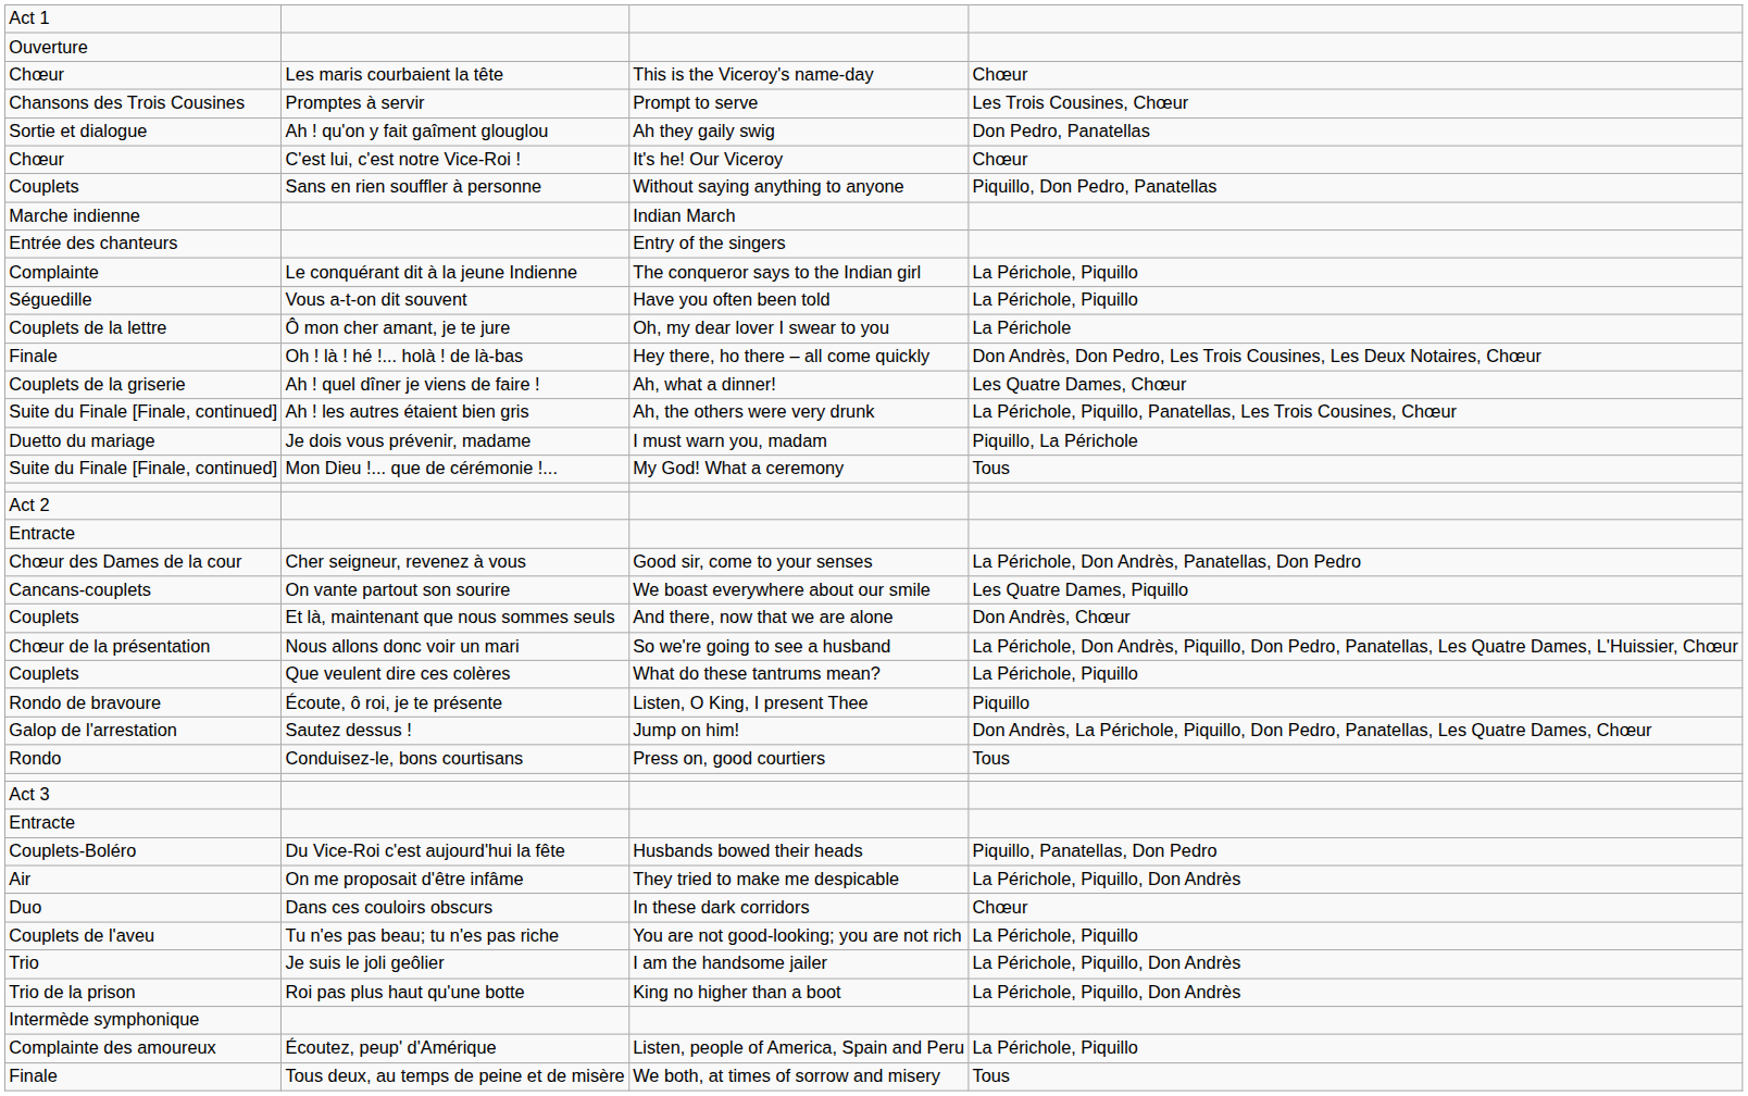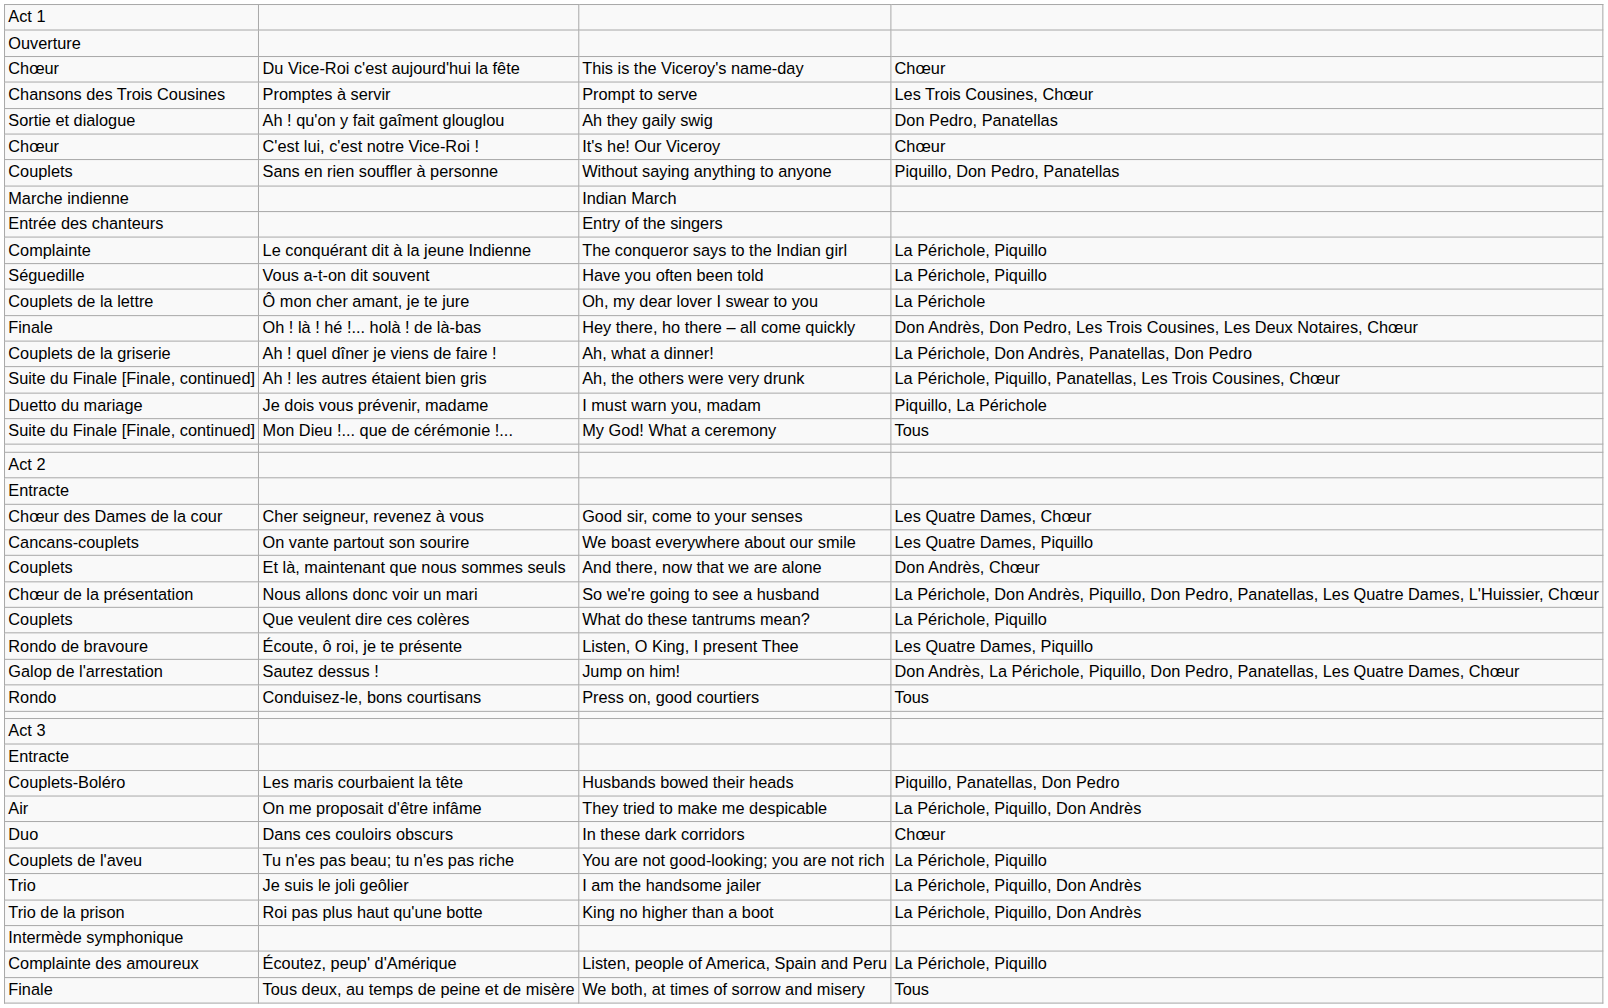 <table class="wikitable sortable plainrowheaders" style="text-align: left; margin-right: 0;">
 <tr>
 <td>Act 1</td>
 <td></td>
 <td></td>
 <td></td>
 </tr>
 <tr>
 <td>Ouverture</td>
 <td></td>
 <td></td>
 <td></td>
 </tr>
 <tr>
 <td>Chœur</td>
-<td>Les maris courbaient la tête</td>
+<td>Du Vice-Roi c'est aujourd'hui la fête</td>
 <td>This is the Viceroy's name-day</td>
 <td>Chœur</td>
 </tr>
 <tr>
 <td>Chansons des Trois Cousines</td>
 <td>Promptes à servir</td>
 <td>Prompt to serve</td>
 <td>Les Trois Cousines, Chœur</td>
 </tr>
 <tr>
 <td>Sortie et dialogue</td>
 <td>Ah ! qu'on y fait gaîment glouglou</td>
 <td>Ah they gaily swig</td>
 <td>Don Pedro, Panatellas</td>
 </tr>
 <tr>
 <td>Chœur</td>
 <td>C'est lui, c'est notre Vice-Roi !</td>
 <td>It's he! Our Viceroy</td>
 <td>Chœur</td>
 </tr>
 <tr>
 <td>Couplets</td>
 <td>Sans en rien souffler à personne</td>
 <td>Without saying anything to anyone</td>
 <td>Piquillo, Don Pedro, Panatellas</td>
 </tr>
 <tr>
 <td>Marche indienne</td>
 <td></td>
 <td>Indian March</td>
 <td></td>
 </tr>
 <tr>
 <td>Entrée des chanteurs</td>
 <td></td>
 <td>Entry of the singers</td>
 <td></td>
 </tr>
 <tr>
 <td>Complainte</td>
 <td>Le conquérant dit à la jeune Indienne</td>
 <td>The conqueror says to the Indian girl</td>
 <td>La Périchole, Piquillo</td>
 </tr>
 <tr>
 <td>Séguedille</td>
 <td>Vous a-t-on dit souvent</td>
 <td>Have you often been told</td>
 <td>La Périchole, Piquillo</td>
 </tr>
 <tr>
 <td>Couplets de la lettre</td>
 <td>Ô mon cher amant, je te jure</td>
 <td>Oh, my dear lover I swear to you</td>
 <td>La Périchole</td>
 </tr>
 <tr>
 <td>Finale</td>
 <td>Oh ! là ! hé !... holà ! de là-bas</td>
 <td>Hey there, ho there – all come quickly</td>
 <td>Don Andrès, Don Pedro, Les Trois Cousines, Les Deux Notaires, Chœur</td>
 </tr>
 <tr>
 <td>Couplets de la griserie</td>
 <td>Ah ! quel dîner je viens de faire !</td>
 <td>Ah, what a dinner!</td>
-<td>Les Quatre Dames, Chœur</td>
+<td>La Périchole, Don Andrès, Panatellas, Don Pedro</td>
 </tr>
 <tr>
 <td>Suite du Finale [Finale, continued]</td>
 <td>Ah ! les autres étaient bien gris</td>
 <td>Ah, the others were very drunk</td>
 <td>La Périchole, Piquillo, Panatellas, Les Trois Cousines, Chœur</td>
 </tr>
 <tr>
 <td>Duetto du mariage</td>
 <td>Je dois vous prévenir, madame</td>
 <td>I must warn you, madam</td>
 <td>Piquillo, La Périchole</td>
 </tr>
 <tr>
 <td>Suite du Finale  [Finale, continued]</td>
 <td>Mon Dieu !... que de cérémonie !...</td>
 <td>My God! What a ceremony</td>
 <td>Tous</td>
 </tr>
 <tr>
 <td></td>
 <td></td>
 <td></td>
 <td></td>
 </tr>
 <tr>
 <td>Act 2</td>
 <td></td>
 <td></td>
 <td></td>
 </tr>
 <tr>
 <td>Entracte</td>
 <td></td>
 <td></td>
 <td></td>
 </tr>
 <tr>
 <td>Chœur des Dames de la cour</td>
 <td>Cher seigneur, revenez à vous</td>
 <td>Good sir, come to your senses</td>
-<td>La Périchole, Don Andrès, Panatellas, Don Pedro</td>
+<td>Les Quatre Dames, Chœur</td>
 </tr>
 <tr>
 <td>Cancans-couplets</td>
 <td>On vante partout son sourire</td>
 <td>We boast everywhere about our smile</td>
 <td>Les Quatre Dames, Piquillo</td>
 </tr>
 <tr>
 <td>Couplets</td>
 <td>Et là, maintenant que nous sommes seuls</td>
 <td>And there, now that we are alone</td>
 <td>Don Andrès, Chœur</td>
 </tr>
 <tr>
 <td>Chœur de la présentation</td>
 <td>Nous allons donc voir un mari</td>
 <td>So we're going to see a husband</td>
 <td>La Périchole, Don Andrès, Piquillo, Don Pedro, Panatellas, Les Quatre Dames, L'Huissier, Chœur</td>
 </tr>
 <tr>
 <td>Couplets</td>
 <td>Que veulent dire ces colères</td>
 <td>What do these tantrums mean?</td>
 <td>La Périchole, Piquillo</td>
 </tr>
 <tr>
 <td>Rondo de bravoure</td>
 <td>Écoute, ô roi, je te présente</td>
 <td>Listen, O King, I present Thee</td>
-<td>Piquillo</td>
+<td>Les Quatre Dames, Piquillo</td>
 </tr>
 <tr>
 <td>Galop de l'arrestation</td>
 <td>Sautez dessus !</td>
 <td>Jump on him!</td>
 <td>Don Andrès, La Périchole, Piquillo, Don Pedro, Panatellas, Les Quatre Dames, Chœur</td>
 </tr>
 <tr>
 <td>Rondo</td>
 <td>Conduisez-le, bons courtisans</td>
 <td>Press on, good courtiers</td>
 <td>Tous</td>
 </tr>
 <tr>
 <td></td>
 <td></td>
 <td></td>
 <td></td>
 </tr>
 <tr>
 <td>Act 3</td>
 <td></td>
 <td></td>
 <td></td>
 </tr>
 <tr>
 <td>Entracte</td>
 <td></td>
 <td></td>
 <td></td>
 </tr>
 <tr>
 <td>Couplets-Boléro</td>
-<td>Du Vice-Roi c'est aujourd'hui la fête</td>
+<td>Les maris courbaient la tête</td>
 <td>Husbands bowed their heads</td>
 <td>Piquillo, Panatellas, Don Pedro</td>
 </tr>
 <tr>
 <td>Air</td>
 <td>On me proposait d'être infâme</td>
 <td>They tried to make me despicable</td>
 <td>La Périchole, Piquillo, Don Andrès</td>
 </tr>
 <tr>
 <td>Duo</td>
 <td>Dans ces couloirs obscurs</td>
 <td>In these dark corridors</td>
 <td>Chœur</td>
 </tr>
 <tr>
 <td>Couplets de l'aveu</td>
 <td>Tu n'es pas beau; tu n'es pas riche</td>
 <td>You are not good-looking; you are not rich</td>
 <td>La Périchole, Piquillo</td>
 </tr>
 <tr>
 <td>Trio</td>
 <td>Je suis le joli geôlier</td>
 <td>I am the handsome jailer</td>
 <td>La Périchole, Piquillo, Don Andrès</td>
 </tr>
 <tr>
 <td>Trio de la prison</td>
 <td>Roi pas plus haut qu'une botte</td>
 <td>King no higher than a boot</td>
 <td>La Périchole, Piquillo, Don Andrès</td>
 </tr>
 <tr>
 <td>Intermède symphonique</td>
 <td></td>
 <td></td>
 <td></td>
 </tr>
 <tr>
 <td>Complainte des amoureux</td>
 <td>Écoutez, peup' d'Amérique</td>
 <td>Listen, people of America, Spain and Peru</td>
 <td>La Périchole, Piquillo</td>
 </tr>
 <tr>
 <td>Finale</td>
 <td>Tous deux, au temps de peine et de misère</td>
 <td>We both, at times of sorrow and misery</td>
 <td>Tous</td>
 </tr>
 </table>
